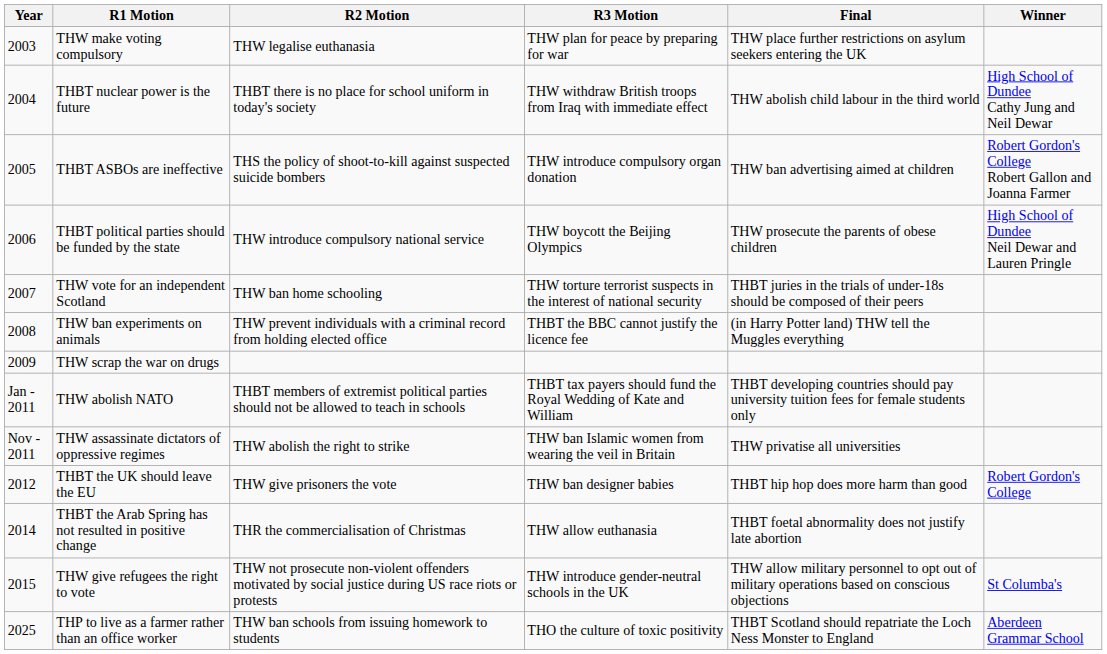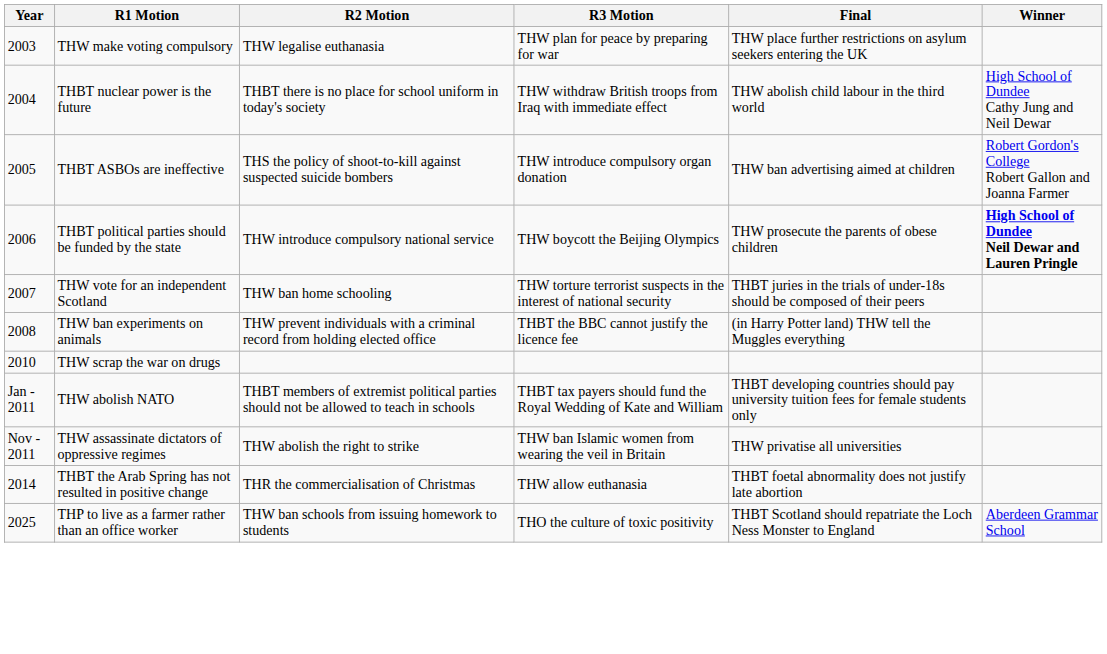 <table class="wikitable sortable">
 <tr>
 <th>Year</th>
 <th>R1 Motion</th>
 <th>R2 Motion</th>
 <th>R3 Motion</th>
 <th>Final</th>
 <th>Winner</th>
 </tr>
 <tr>
 <td>2003</td>
 <td>THW make voting compulsory</td>
 <td>THW legalise euthanasia</td>
 <td>THW plan for peace by preparing for war</td>
 <td>THW place further restrictions on asylum seekers entering the UK</td>
 <td></td>
 </tr>
 <tr>
 <td>2004</td>
 <td>THBT nuclear power is the future</td>
 <td>THBT there is no place for school uniform in today's society</td>
 <td>THW withdraw British troops from Iraq with immediate effect</td>
 <td>THW abolish child labour in the third world</td>
 <td><a href='#'>High School of Dundee</a><br>Cathy Jung and Neil Dewar</td>
 </tr>
 <tr>
 <td>2005</td>
 <td>THBT ASBOs are ineffective</td>
 <td>THS the policy of shoot-to-kill against suspected suicide bombers</td>
 <td>THW introduce compulsory organ donation</td>
 <td>THW ban advertising aimed at children</td>
 <td><a href='#'>Robert Gordon's College</a><br>Robert Gallon and Joanna Farmer</td>
 </tr>
 <tr>
 <td>2006</td>
 <td>THBT political parties should be funded by the state</td>
 <td>THW introduce compulsory national service</td>
 <td>THW boycott the Beijing Olympics</td>
 <td>THW prosecute the parents of obese children</td>
-<td><a href='#'>High School of Dundee</a><br>Neil Dewar and Lauren Pringle</td>
+<td><strong><a href='#'>High School of Dundee</a><br>Neil Dewar and Lauren Pringle</strong></td>
 </tr>
 <tr>
 <td>2007</td>
 <td>THW vote for an independent Scotland</td>
 <td>THW ban home schooling</td>
 <td>THW torture terrorist suspects in the interest of national security</td>
 <td>THBT juries in the trials of under-18s should be composed of their peers</td>
 <td></td>
 </tr>
 <tr>
 <td>2008</td>
 <td>THW ban experiments on animals</td>
 <td>THW prevent individuals with a criminal record from holding elected office</td>
 <td>THBT the BBC cannot justify the licence fee</td>
 <td>(in Harry Potter land) THW tell the Muggles everything</td>
 <td></td>
 </tr>
 <tr>
-<td>2009</td>
+<td>2010</td>
 <td>THW scrap the war on drugs</td>
 <td></td>
 <td></td>
 <td></td>
 <td></td>
 </tr>
 <tr>
 <td>Jan - 2011</td>
 <td>THW abolish NATO</td>
 <td>THBT members of extremist political parties should not be allowed to teach in schools</td>
 <td>THBT tax payers should fund the Royal Wedding of Kate and William</td>
 <td>THBT developing countries should pay university tuition fees for female students only</td>
 <td></td>
 </tr>
 <tr>
 <td>Nov - 2011</td>
 <td>THW assassinate dictators of oppressive regimes</td>
 <td>THW abolish the right to strike</td>
 <td>THW ban Islamic women from wearing the veil in Britain</td>
 <td>THW privatise all universities</td>
 <td></td>
 </tr>
 <tr>
-<td>2012</td>
-<td>THBT the UK should leave the EU</td>
-<td>THW give prisoners the vote</td>
-<td>THW ban designer babies</td>
-<td>THBT hip hop does more harm than good</td>
-<td><a href='#'>Robert Gordon's College</a></td>
-</tr>
-<tr>
 <td>2014</td>
 <td>THBT the Arab Spring has not resulted in positive change</td>
 <td>THR the commercialisation of Christmas</td>
 <td>THW allow euthanasia</td>
 <td>THBT foetal abnormality does not justify late abortion</td>
 <td></td>
-</tr>
-<tr>
-<td>2015</td>
-<td>THW give refugees the right to vote</td>
-<td>THW not prosecute non-violent offenders motivated by social justice during US race riots or protests</td>
-<td>THW introduce gender-neutral schools in the UK</td>
-<td>THW allow military personnel to opt out of military operations based on conscious objections</td>
-<td><a href='#'>St Columba's</a></td>
 </tr>
 <tr>
 <td>2025</td>
 <td>THP to live as a farmer rather than an office worker</td>
 <td>THW ban schools from issuing homework to students</td>
 <td>THO the culture of toxic positivity</td>
 <td>THBT Scotland should repatriate the Loch Ness Monster to England</td>
 <td><a href='#'>Aberdeen Grammar School</a></td>
 </tr>
 </table>
